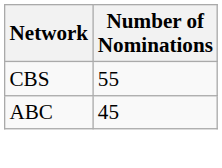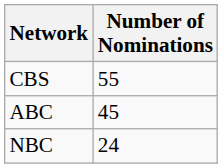 <table class="wikitable">
 <tr>
 <th>Network</th>
 <th>Number of<br>Nominations</th>
 </tr>
 <tr>
 <td>CBS</td>
 <td>55</td>
 </tr>
 <tr>
 <td>ABC</td>
 <td>45</td>
 </tr>
+<tr>
+<td>NBC</td>
+<td>24</td>
+</tr>
 </table>
